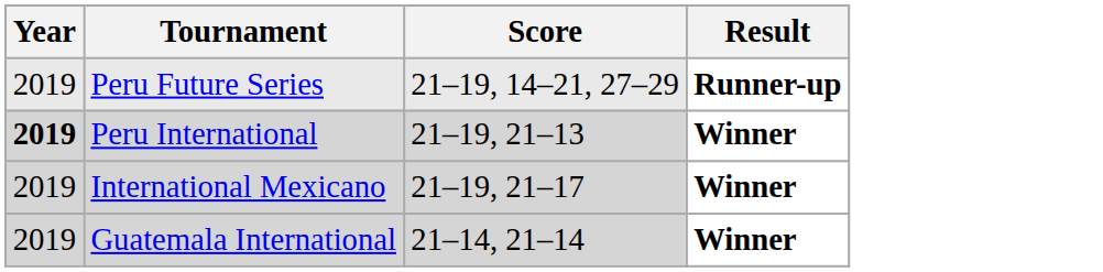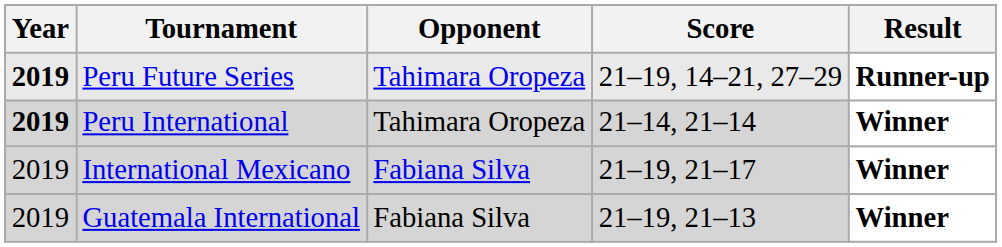 <table class="sortable wikitable" style="font-size: 90%;">
 <tr>
 <th>Year</th>
 <th>Tournament</th>
+<th>Opponent</th>
 <th>Score</th>
 <th>Result</th>
 </tr>
 <tr style="background:#E9E9E9">
-<td align="center">2019</td>
+<td align="center"><strong>2019</strong></td>
 <td align="left"><a href='#'>Peru Future Series</a></td>
+<td align="left"> <a href='#'>Tahimara Oropeza</a></td>
 <td align="left">21–19, 14–21, 27–29</td>
 <td style="text-align:left; background:white"> <strong>Runner-up</strong></td>
 </tr>
 <tr style="background:#D5D5D5">
 <td align="center"><strong>2019</strong></td>
 <td align="left"><a href='#'>Peru International</a></td>
-<td align="left">21–19, 21–13</td>
+<td align="left"> Tahimara Oropeza</td>
+<td align="left">21–14, 21–14</td>
 <td style="text-align:left; background:white"> <strong>Winner</strong></td>
 </tr>
 <tr style="background:#D5D5D5">
 <td align="center">2019</td>
 <td align="left"><a href='#'>International Mexicano</a></td>
+<td align="left"> <a href='#'>Fabiana Silva</a></td>
 <td align="left">21–19, 21–17</td>
 <td style="text-align:left; background:white"> <strong>Winner</strong></td>
 </tr>
 <tr style="background:#D5D5D5">
 <td align="center">2019</td>
 <td align="left"><a href='#'>Guatemala International</a></td>
-<td align="left">21–14, 21–14</td>
+<td align="left"> Fabiana Silva</td>
+<td align="left">21–19, 21–13</td>
 <td style="text-align:left; background:white"> <strong>Winner</strong></td>
 </tr>
 </table>
